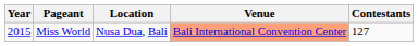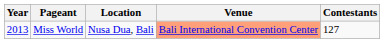 <table class="wikitable">
 <tr>
 <th>Year</th>
 <th>Pageant</th>
 <th>Location</th>
 <th>Venue</th>
 <th>Contestants</th>
 </tr>
 <tr>
-<td><a href='#'>2015</a></td>
+<td><a href='#'>2013</a></td>
 <td><a href='#'>Miss World</a></td>
 <td><a href='#'>Nusa Dua</a>, <a href='#'>Bali</a></td>
 <td style="background: lightsalmon;"><a href='#'>Bali International Convention Center</a></td>
 <td>127</td>
 </tr>
 </table>
